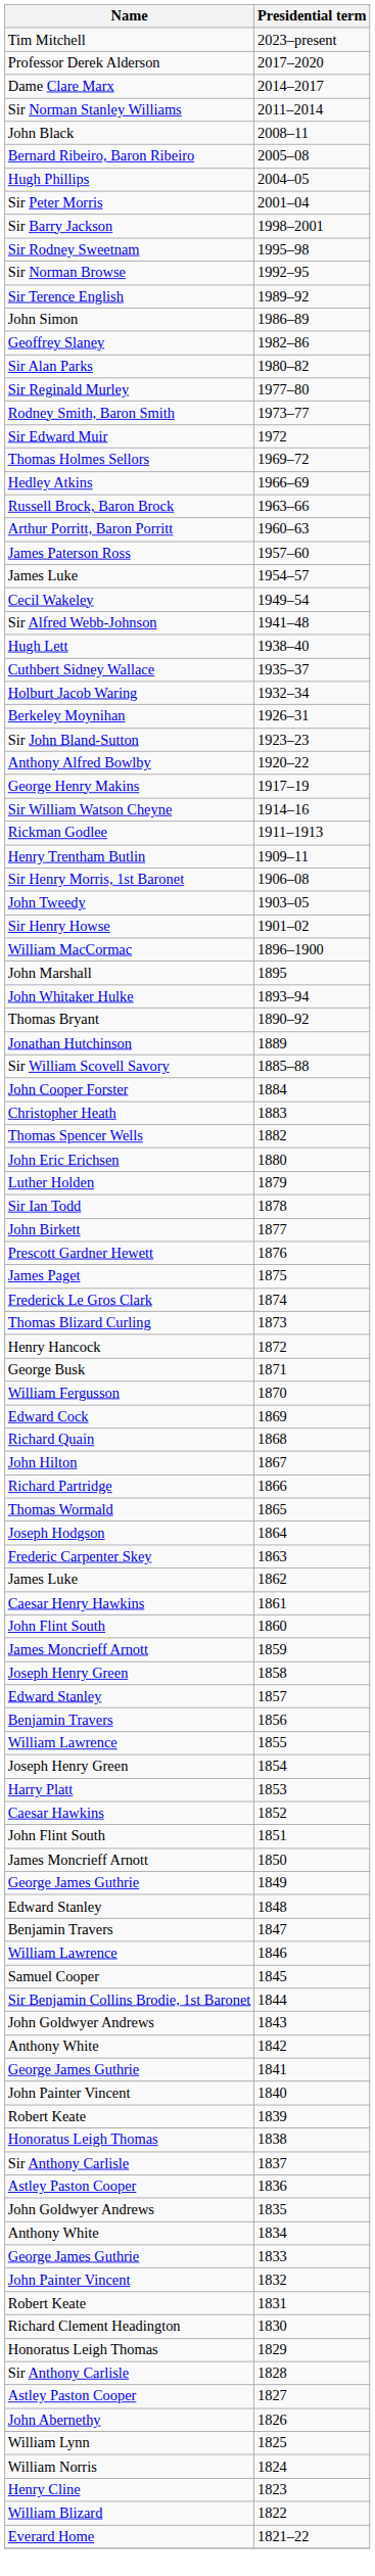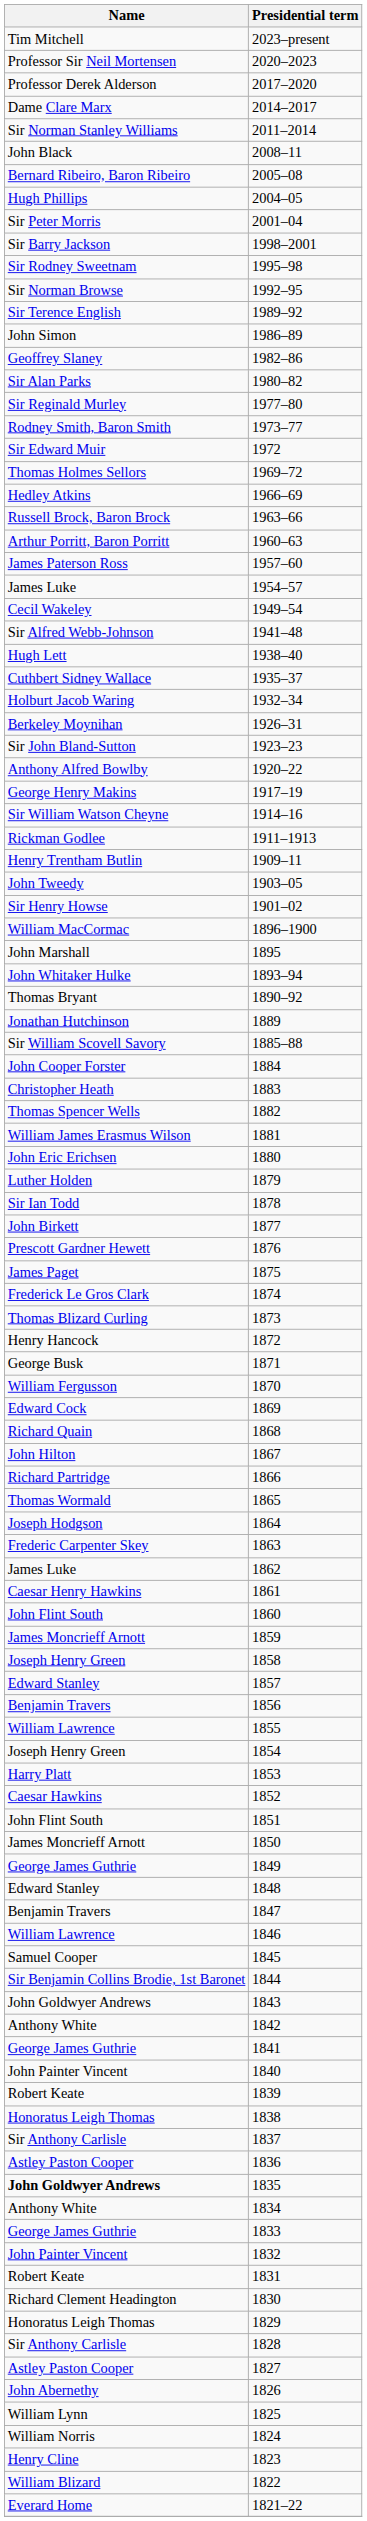 <table class="wikitable">
 <tr>
 <th>Name</th>
 <th>Presidential term</th>
 </tr>
 <tr>
 <td>Tim Mitchell</td>
 <td>2023–present</td>
+</tr>
+<tr>
+<td>Professor Sir <a href='#'>Neil Mortensen</a></td>
+<td>2020–2023 </td>
 </tr>
 <tr>
 <td>Professor Derek Alderson</td>
 <td>2017–2020 </td>
 </tr>
 <tr>
 <td>Dame <a href='#'>Clare Marx</a></td>
 <td>2014–2017 </td>
 </tr>
 <tr>
 <td>Sir <a href='#'>Norman Stanley Williams</a></td>
 <td>2011–2014</td>
 </tr>
 <tr>
 <td>John Black</td>
 <td>2008–11</td>
 </tr>
 <tr>
 <td><a href='#'>Bernard Ribeiro, Baron Ribeiro</a></td>
 <td>2005–08</td>
 </tr>
 <tr>
 <td><a href='#'>Hugh Phillips</a></td>
 <td>2004–05</td>
 </tr>
 <tr>
 <td>Sir <a href='#'>Peter Morris</a></td>
 <td>2001–04</td>
 </tr>
 <tr>
 <td>Sir <a href='#'>Barry Jackson</a></td>
 <td>1998–2001 </td>
 </tr>
 <tr>
 <td><a href='#'>Sir Rodney Sweetnam</a></td>
 <td>1995–98</td>
 </tr>
 <tr>
 <td>Sir <a href='#'>Norman Browse</a></td>
 <td>1992–95 </td>
 </tr>
 <tr>
 <td><a href='#'>Sir Terence English</a></td>
 <td>1989–92</td>
 </tr>
 <tr>
 <td>John Simon</td>
 <td>1986–89</td>
 </tr>
 <tr>
 <td><a href='#'>Geoffrey Slaney</a></td>
 <td>1982–86</td>
 </tr>
 <tr>
 <td><a href='#'>Sir Alan Parks</a></td>
 <td>1980–82</td>
 </tr>
 <tr>
 <td><a href='#'>Sir Reginald Murley</a></td>
 <td>1977–80</td>
 </tr>
 <tr>
 <td><a href='#'>Rodney Smith, Baron Smith</a></td>
 <td>1973–77</td>
 </tr>
 <tr>
 <td><a href='#'>Sir Edward Muir</a></td>
 <td>1972</td>
 </tr>
 <tr>
 <td><a href='#'>Thomas Holmes Sellors</a></td>
 <td>1969–72</td>
 </tr>
 <tr>
 <td><a href='#'>Hedley Atkins</a></td>
 <td>1966–69</td>
 </tr>
 <tr>
 <td><a href='#'>Russell Brock, Baron Brock</a></td>
 <td>1963–66</td>
 </tr>
 <tr>
 <td><a href='#'>Arthur Porritt, Baron Porritt</a></td>
 <td>1960–63</td>
 </tr>
 <tr>
 <td><a href='#'>James Paterson Ross</a></td>
 <td>1957–60</td>
 </tr>
 <tr>
 <td>James Luke</td>
 <td>1954–57</td>
 </tr>
 <tr>
 <td><a href='#'>Cecil Wakeley</a></td>
 <td>1949–54</td>
 </tr>
 <tr>
 <td>Sir <a href='#'>Alfred Webb-Johnson</a></td>
 <td>1941–48</td>
 </tr>
 <tr>
 <td><a href='#'>Hugh Lett</a></td>
 <td>1938–40</td>
 </tr>
 <tr>
 <td><a href='#'>Cuthbert Sidney Wallace</a></td>
 <td>1935–37</td>
 </tr>
 <tr>
 <td><a href='#'>Holburt Jacob Waring</a></td>
 <td>1932–34</td>
 </tr>
 <tr>
 <td><a href='#'>Berkeley Moynihan</a></td>
 <td>1926–31</td>
 </tr>
 <tr>
 <td>Sir <a href='#'>John Bland-Sutton</a></td>
 <td>1923–23</td>
 </tr>
 <tr>
 <td><a href='#'>Anthony Alfred Bowlby</a></td>
 <td>1920–22</td>
 </tr>
 <tr>
 <td><a href='#'>George Henry Makins</a></td>
 <td>1917–19</td>
 </tr>
 <tr>
 <td><a href='#'>Sir William Watson Cheyne</a></td>
 <td>1914–16</td>
 </tr>
 <tr>
 <td><a href='#'>Rickman Godlee</a></td>
 <td>1911–1913</td>
 </tr>
 <tr>
 <td><a href='#'>Henry Trentham Butlin</a></td>
 <td>1909–11</td>
 </tr>
 <tr>
-<td><a href='#'>Sir Henry Morris, 1st Baronet</a></td>
-<td>1906–08</td>
-</tr>
-<tr>
 <td><a href='#'>John Tweedy</a></td>
 <td>1903–05</td>
 </tr>
 <tr>
 <td><a href='#'>Sir Henry Howse</a></td>
 <td>1901–02</td>
 </tr>
 <tr>
 <td><a href='#'>William MacCormac</a></td>
 <td>1896–1900</td>
 </tr>
 <tr>
 <td>John Marshall</td>
 <td>1895</td>
 </tr>
 <tr>
 <td><a href='#'>John Whitaker Hulke</a></td>
 <td>1893–94</td>
 </tr>
 <tr>
 <td>Thomas Bryant</td>
 <td>1890–92</td>
 </tr>
 <tr>
 <td><a href='#'>Jonathan Hutchinson</a></td>
 <td>1889</td>
 </tr>
 <tr>
 <td>Sir <a href='#'>William Scovell Savory</a></td>
 <td>1885–88</td>
 </tr>
 <tr>
 <td><a href='#'>John Cooper Forster</a></td>
 <td>1884</td>
 </tr>
 <tr>
 <td><a href='#'>Christopher Heath</a></td>
 <td>1883</td>
 </tr>
 <tr>
 <td><a href='#'>Thomas Spencer Wells</a></td>
 <td>1882</td>
+</tr>
+<tr>
+<td><a href='#'>William James Erasmus Wilson</a></td>
+<td>1881</td>
 </tr>
 <tr>
 <td><a href='#'>John Eric Erichsen</a></td>
 <td>1880</td>
 </tr>
 <tr>
 <td><a href='#'>Luther Holden</a></td>
 <td>1879</td>
 </tr>
 <tr>
 <td><a href='#'>Sir Ian Todd</a></td>
 <td>1878</td>
 </tr>
 <tr>
 <td><a href='#'>John Birkett</a></td>
 <td>1877</td>
 </tr>
 <tr>
 <td><a href='#'>Prescott Gardner Hewett</a></td>
 <td>1876</td>
 </tr>
 <tr>
 <td><a href='#'>James Paget</a></td>
 <td>1875</td>
 </tr>
 <tr>
 <td><a href='#'>Frederick Le Gros Clark</a></td>
 <td>1874</td>
 </tr>
 <tr>
 <td><a href='#'>Thomas Blizard Curling</a></td>
 <td>1873</td>
 </tr>
 <tr>
 <td>Henry Hancock</td>
 <td>1872</td>
 </tr>
 <tr>
 <td>George Busk</td>
 <td>1871</td>
 </tr>
 <tr>
 <td><a href='#'>William Fergusson</a></td>
 <td>1870</td>
 </tr>
 <tr>
 <td><a href='#'>Edward Cock</a></td>
 <td>1869</td>
 </tr>
 <tr>
 <td><a href='#'>Richard Quain</a></td>
 <td>1868</td>
 </tr>
 <tr>
 <td><a href='#'>John Hilton</a></td>
 <td>1867</td>
 </tr>
 <tr>
 <td><a href='#'>Richard Partridge</a></td>
 <td>1866</td>
 </tr>
 <tr>
 <td><a href='#'>Thomas Wormald</a></td>
 <td>1865</td>
 </tr>
 <tr>
 <td><a href='#'>Joseph Hodgson</a></td>
 <td>1864</td>
 </tr>
 <tr>
 <td><a href='#'>Frederic Carpenter Skey</a></td>
 <td>1863</td>
 </tr>
 <tr>
 <td>James Luke</td>
 <td>1862</td>
 </tr>
 <tr>
 <td><a href='#'>Caesar Henry Hawkins</a></td>
 <td>1861</td>
 </tr>
 <tr>
 <td><a href='#'>John Flint South</a></td>
 <td>1860</td>
 </tr>
 <tr>
 <td><a href='#'>James Moncrieff Arnott</a></td>
 <td>1859</td>
 </tr>
 <tr>
 <td><a href='#'>Joseph Henry Green</a></td>
 <td>1858</td>
 </tr>
 <tr>
 <td><a href='#'>Edward Stanley</a></td>
 <td>1857</td>
 </tr>
 <tr>
 <td><a href='#'>Benjamin Travers</a></td>
 <td>1856</td>
 </tr>
 <tr>
 <td><a href='#'>William Lawrence</a></td>
 <td>1855</td>
 </tr>
 <tr>
 <td>Joseph Henry Green</td>
 <td>1854</td>
 </tr>
 <tr>
 <td><a href='#'>Harry Platt</a></td>
 <td>1853</td>
 </tr>
 <tr>
 <td><a href='#'>Caesar Hawkins</a></td>
 <td>1852</td>
 </tr>
 <tr>
 <td>John Flint South</td>
 <td>1851</td>
 </tr>
 <tr>
 <td>James Moncrieff Arnott</td>
 <td>1850</td>
 </tr>
 <tr>
 <td><a href='#'>George James Guthrie</a></td>
 <td>1849</td>
 </tr>
 <tr>
 <td>Edward Stanley</td>
 <td>1848</td>
 </tr>
 <tr>
 <td>Benjamin Travers</td>
 <td>1847</td>
 </tr>
 <tr>
 <td><a href='#'>William Lawrence</a></td>
 <td>1846</td>
 </tr>
 <tr>
 <td>Samuel Cooper</td>
 <td>1845</td>
 </tr>
 <tr>
 <td><a href='#'>Sir Benjamin Collins Brodie, 1st Baronet</a></td>
 <td>1844</td>
 </tr>
 <tr>
 <td>John Goldwyer Andrews</td>
 <td>1843</td>
 </tr>
 <tr>
 <td>Anthony White</td>
 <td>1842</td>
 </tr>
 <tr>
 <td><a href='#'>George James Guthrie</a></td>
 <td>1841</td>
 </tr>
 <tr>
 <td>John Painter Vincent</td>
 <td>1840</td>
 </tr>
 <tr>
 <td>Robert Keate</td>
 <td>1839</td>
 </tr>
 <tr>
 <td><a href='#'>Honoratus Leigh Thomas</a></td>
 <td>1838</td>
 </tr>
 <tr>
 <td>Sir <a href='#'>Anthony Carlisle</a></td>
 <td>1837</td>
 </tr>
 <tr>
 <td><a href='#'>Astley Paston Cooper</a></td>
 <td>1836</td>
 </tr>
 <tr>
-<td>John Goldwyer Andrews</td>
+<td><strong>John Goldwyer Andrews</strong></td>
 <td>1835</td>
 </tr>
 <tr>
 <td>Anthony White</td>
 <td>1834</td>
 </tr>
 <tr>
 <td><a href='#'>George James Guthrie</a></td>
 <td>1833</td>
 </tr>
 <tr>
 <td><a href='#'>John Painter Vincent</a></td>
 <td>1832</td>
 </tr>
 <tr>
 <td>Robert Keate</td>
 <td>1831</td>
 </tr>
 <tr>
 <td>Richard Clement Headington</td>
 <td>1830</td>
 </tr>
 <tr>
 <td>Honoratus Leigh Thomas</td>
 <td>1829</td>
 </tr>
 <tr>
 <td>Sir <a href='#'>Anthony Carlisle</a></td>
 <td>1828</td>
 </tr>
 <tr>
 <td><a href='#'>Astley Paston Cooper</a></td>
 <td>1827</td>
 </tr>
 <tr>
 <td><a href='#'>John Abernethy</a></td>
 <td>1826</td>
 </tr>
 <tr>
 <td>William Lynn</td>
 <td>1825</td>
 </tr>
 <tr>
 <td>William Norris</td>
 <td>1824</td>
 </tr>
 <tr>
 <td><a href='#'>Henry Cline</a></td>
 <td>1823</td>
 </tr>
 <tr>
 <td><a href='#'>William Blizard</a></td>
 <td>1822</td>
 </tr>
 <tr>
 <td><a href='#'>Everard Home</a></td>
 <td>1821–22</td>
 </tr>
 <tr>
 </tr>
 </table>
